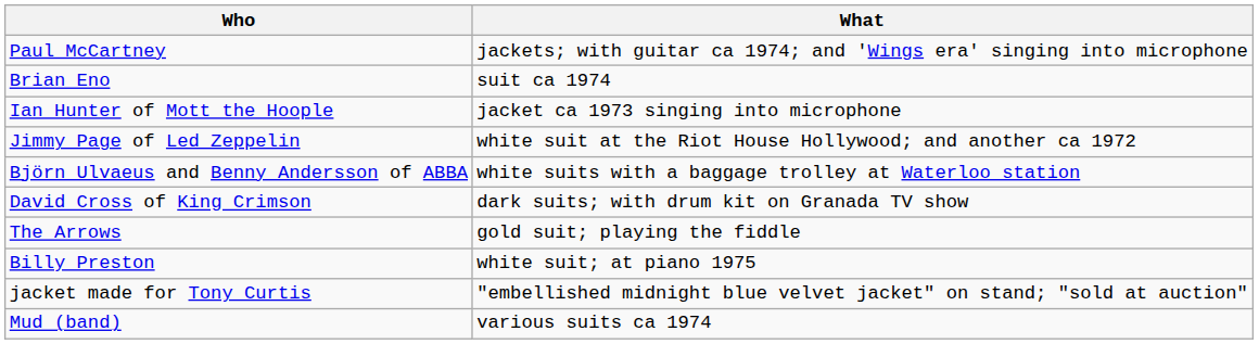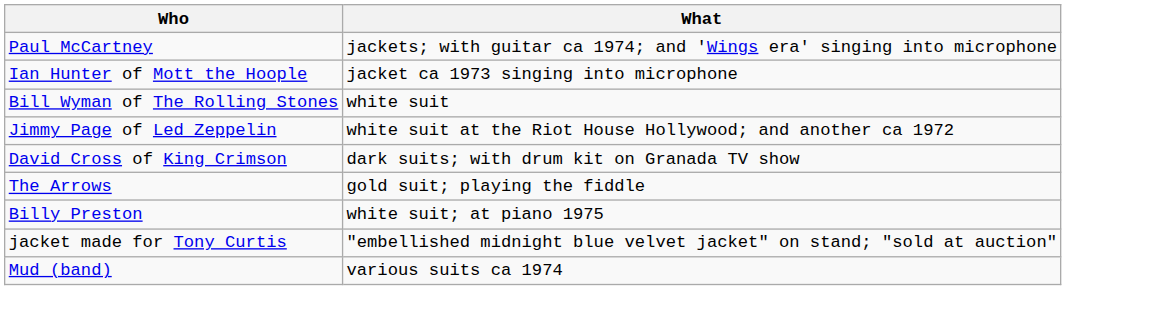 <table class="wikitable" border="1">
 <tr>
 <th>Who</th>
 <th>What</th>
 </tr>
 <tr>
 <td><a href='#'>Paul McCartney</a></td>
 <td>jackets; with guitar ca 1974; and '<a href='#'>Wings</a> era' singing into microphone</td>
 </tr>
 <tr>
-<td><a href='#'>Brian Eno</a></td>
-<td>suit ca 1974</td>
-</tr>
-<tr>
 <td><a href='#'>Ian Hunter</a> of <a href='#'>Mott the Hoople</a></td>
 <td>jacket ca 1973 singing into microphone</td>
 </tr>
 <tr>
+<td><a href='#'>Bill Wyman</a> of <a href='#'>The Rolling Stones</a></td>
+<td>white suit</td>
+</tr>
+<tr>
 <td><a href='#'>Jimmy Page</a> of <a href='#'>Led Zeppelin</a></td>
 <td>white suit at the Riot House Hollywood; and another ca 1972</td>
-</tr>
-<tr>
-<td><a href='#'>Björn Ulvaeus</a> and <a href='#'>Benny Andersson</a> of <a href='#'>ABBA</a></td>
-<td>white suits with a baggage trolley at <a href='#'>Waterloo station</a></td>
 </tr>
 <tr>
 <td><a href='#'>David Cross</a> of <a href='#'>King Crimson</a></td>
 <td>dark suits; with drum kit on Granada TV show</td>
 </tr>
 <tr>
 <td><a href='#'>The Arrows</a></td>
 <td>gold suit; playing the fiddle</td>
 </tr>
 <tr>
 <td><a href='#'>Billy Preston</a></td>
 <td>white suit; at piano 1975</td>
 </tr>
 <tr>
 <td>jacket made for <a href='#'>Tony Curtis</a></td>
 <td>"embellished midnight blue velvet jacket" on stand; "sold at auction"</td>
 </tr>
 <tr>
 <td><a href='#'>Mud (band)</a></td>
 <td>various suits ca 1974</td>
 </tr>
 </table>
